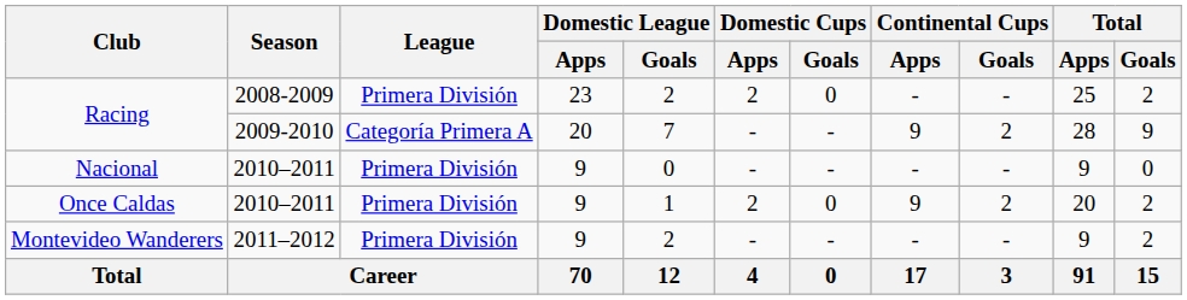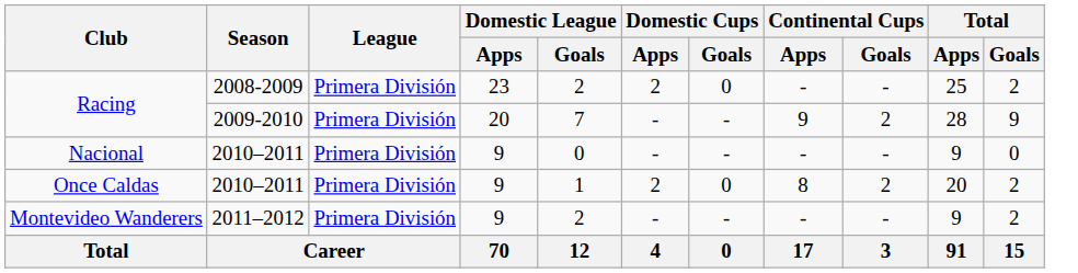 <table class="wikitable" style="text-align: center;">
 <tr>
 <th rowspan="2">Club</th>
 <th rowspan="2">Season</th>
 <th rowspan="2">League</th>
 <th colspan="2">Domestic League</th>
 <th colspan="2">Domestic Cups</th>
 <th colspan="2">Continental Cups</th>
 <th colspan="2">Total</th>
 </tr>
 <tr>
 <th>Apps</th>
 <th>Goals</th>
 <th>Apps</th>
 <th>Goals</th>
 <th>Apps</th>
 <th>Goals</th>
 <th>Apps</th>
 <th>Goals</th>
 </tr>
 <tr>
 <td rowspan="2" valign="center"><a href='#'>Racing</a></td>
 <td>2008-2009</td>
 <td><a href='#'>Primera División</a></td>
 <td>23</td>
 <td>2</td>
 <td>2</td>
 <td>0</td>
 <td>-</td>
 <td>-</td>
 <td>25</td>
 <td>2</td>
 </tr>
 <tr>
 <td>2009-2010</td>
-<td><a href='#'>Categoría Primera A</a></td>
+<td><a href='#'>Primera División</a></td>
 <td>20</td>
 <td>7</td>
 <td>-</td>
 <td>-</td>
 <td>9</td>
 <td>2</td>
 <td>28</td>
 <td>9</td>
 </tr>
 <tr>
 <td rowspan="1" valign="center"><a href='#'>Nacional</a></td>
 <td>2010–2011</td>
 <td><a href='#'>Primera División</a></td>
 <td>9</td>
 <td>0</td>
 <td>-</td>
 <td>-</td>
 <td>-</td>
 <td>-</td>
 <td>9</td>
 <td>0</td>
 </tr>
 <tr>
 <td rowspan="1" valign="center"><a href='#'>Once Caldas</a></td>
 <td>2010–2011</td>
 <td><a href='#'>Primera División</a></td>
 <td>9</td>
 <td>1</td>
 <td>2</td>
 <td>0</td>
-<td>9</td>
+<td>8</td>
 <td>2</td>
 <td>20</td>
 <td>2</td>
 </tr>
 <tr>
 <td rowspan="1" valign="center"><a href='#'>Montevideo Wanderers</a></td>
 <td>2011–2012</td>
 <td><a href='#'>Primera División</a></td>
 <td>9</td>
 <td>2</td>
 <td>-</td>
 <td>-</td>
 <td>-</td>
 <td>-</td>
 <td>9</td>
 <td>2</td>
 </tr>
 <tr>
 <th colspan="1">Total</th>
 <th colspan="2">Career</th>
 <th>70</th>
 <th>12</th>
 <th>4</th>
 <th>0</th>
 <th>17</th>
 <th>3</th>
 <th>91</th>
 <th>15</th>
 </tr>
 </table>
